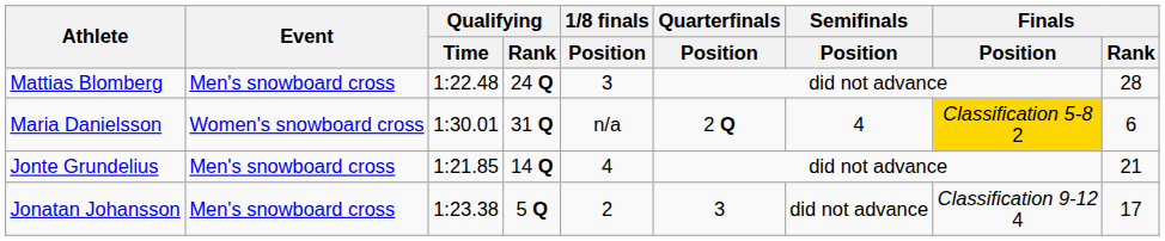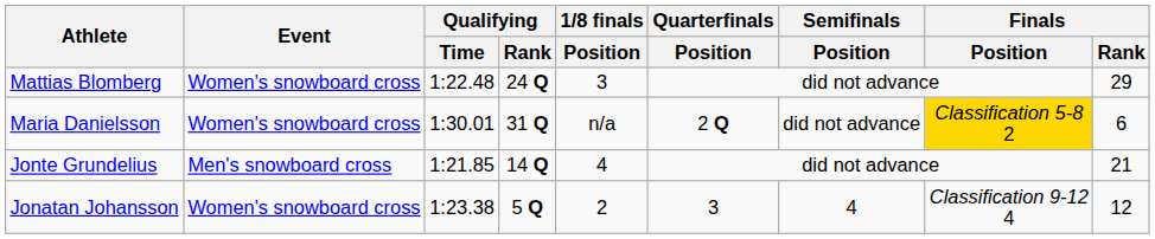 <table class="wikitable" style="font-size:90%">
 <tr>
 <th rowspan="2">Athlete</th>
 <th rowspan="2">Event</th>
 <th colspan="2">Qualifying</th>
 <th>1/8 finals</th>
 <th>Quarterfinals</th>
 <th>Semifinals</th>
 <th colspan=2>Finals</th>
 </tr>
 <tr>
 <th>Time</th>
 <th>Rank</th>
 <th>Position</th>
 <th>Position</th>
 <th>Position</th>
 <th>Position</th>
 <th>Rank</th>
 </tr>
 <tr>
 <td><a href='#'>Mattias Blomberg</a></td>
-<td><a href='#'>Men's snowboard cross</a></td>
+<td><a href='#'>Women's snowboard cross</a></td>
 <td align="center">1:22.48</td>
 <td align="center">24 <strong>Q</strong></td>
 <td align="center">3</td>
 <td colspan=3 align="center">did not advance</td>
-<td align="center">28</td>
+<td align="center">29</td>
 </tr>
 <tr>
 <td><a href='#'>Maria Danielsson</a></td>
 <td><a href='#'>Women's snowboard cross</a></td>
 <td align="center">1:30.01</td>
 <td align="center">31 <strong>Q</strong></td>
 <td align="center">n/a</td>
 <td align="center">2 <strong>Q</strong></td>
-<td align="center">4</td>
+<td align="center">did not advance</td>
 <td align="center" style="background: gold;"><em>Classification 5-8</em><br>2</td>
 <td align="center">6</td>
 </tr>
 <tr>
 <td><a href='#'>Jonte Grundelius</a></td>
 <td><a href='#'>Men's snowboard cross</a></td>
 <td align="center">1:21.85</td>
 <td align="center">14 <strong>Q</strong></td>
 <td align="center">4</td>
 <td colspan=3 align="center">did not advance</td>
 <td align="center">21</td>
 </tr>
 <tr>
 <td><a href='#'>Jonatan Johansson</a></td>
-<td><a href='#'>Men's snowboard cross</a></td>
+<td><a href='#'>Women's snowboard cross</a></td>
 <td align="center">1:23.38</td>
 <td align="center">5 <strong>Q</strong></td>
 <td align="center">2</td>
 <td align="center">3</td>
-<td align="center">did not advance</td>
+<td align="center">4</td>
 <td align="center"><em>Classification 9-12</em><br>4</td>
-<td align="center">17</td>
+<td align="center">12</td>
 </tr>
 </table>
